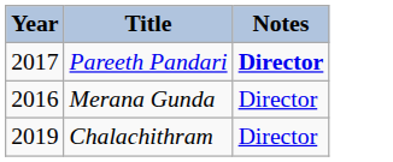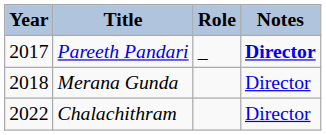 <table class="wikitable">
 <tr style="text-align:center;">
 <th style="background:#B0C4DE;">Year</th>
 <th style="background:#B0C4DE;">Title</th>
+<th style="background:#B0C4DE;">Role</th>
 <th style="background:#B0C4DE;">Notes</th>
 </tr>
 <tr>
 <td>2017</td>
 <td><em><a href='#'>Pareeth Pandari</a></em></td>
+<td>_</td>
 <td><strong><a href='#'>Director</a></strong></td>
 </tr>
 <tr>
-<td>2016</td>
+<td>2018</td>
 <td><em>Merana Gunda</em></td>
+<td></td>
 <td><a href='#'>Director</a></td>
 </tr>
 <tr>
-<td>2019</td>
+<td>2022</td>
 <td><em>Chalachithram</em></td>
+<td></td>
 <td><a href='#'>Director</a></td>
 </tr>
 </table>
